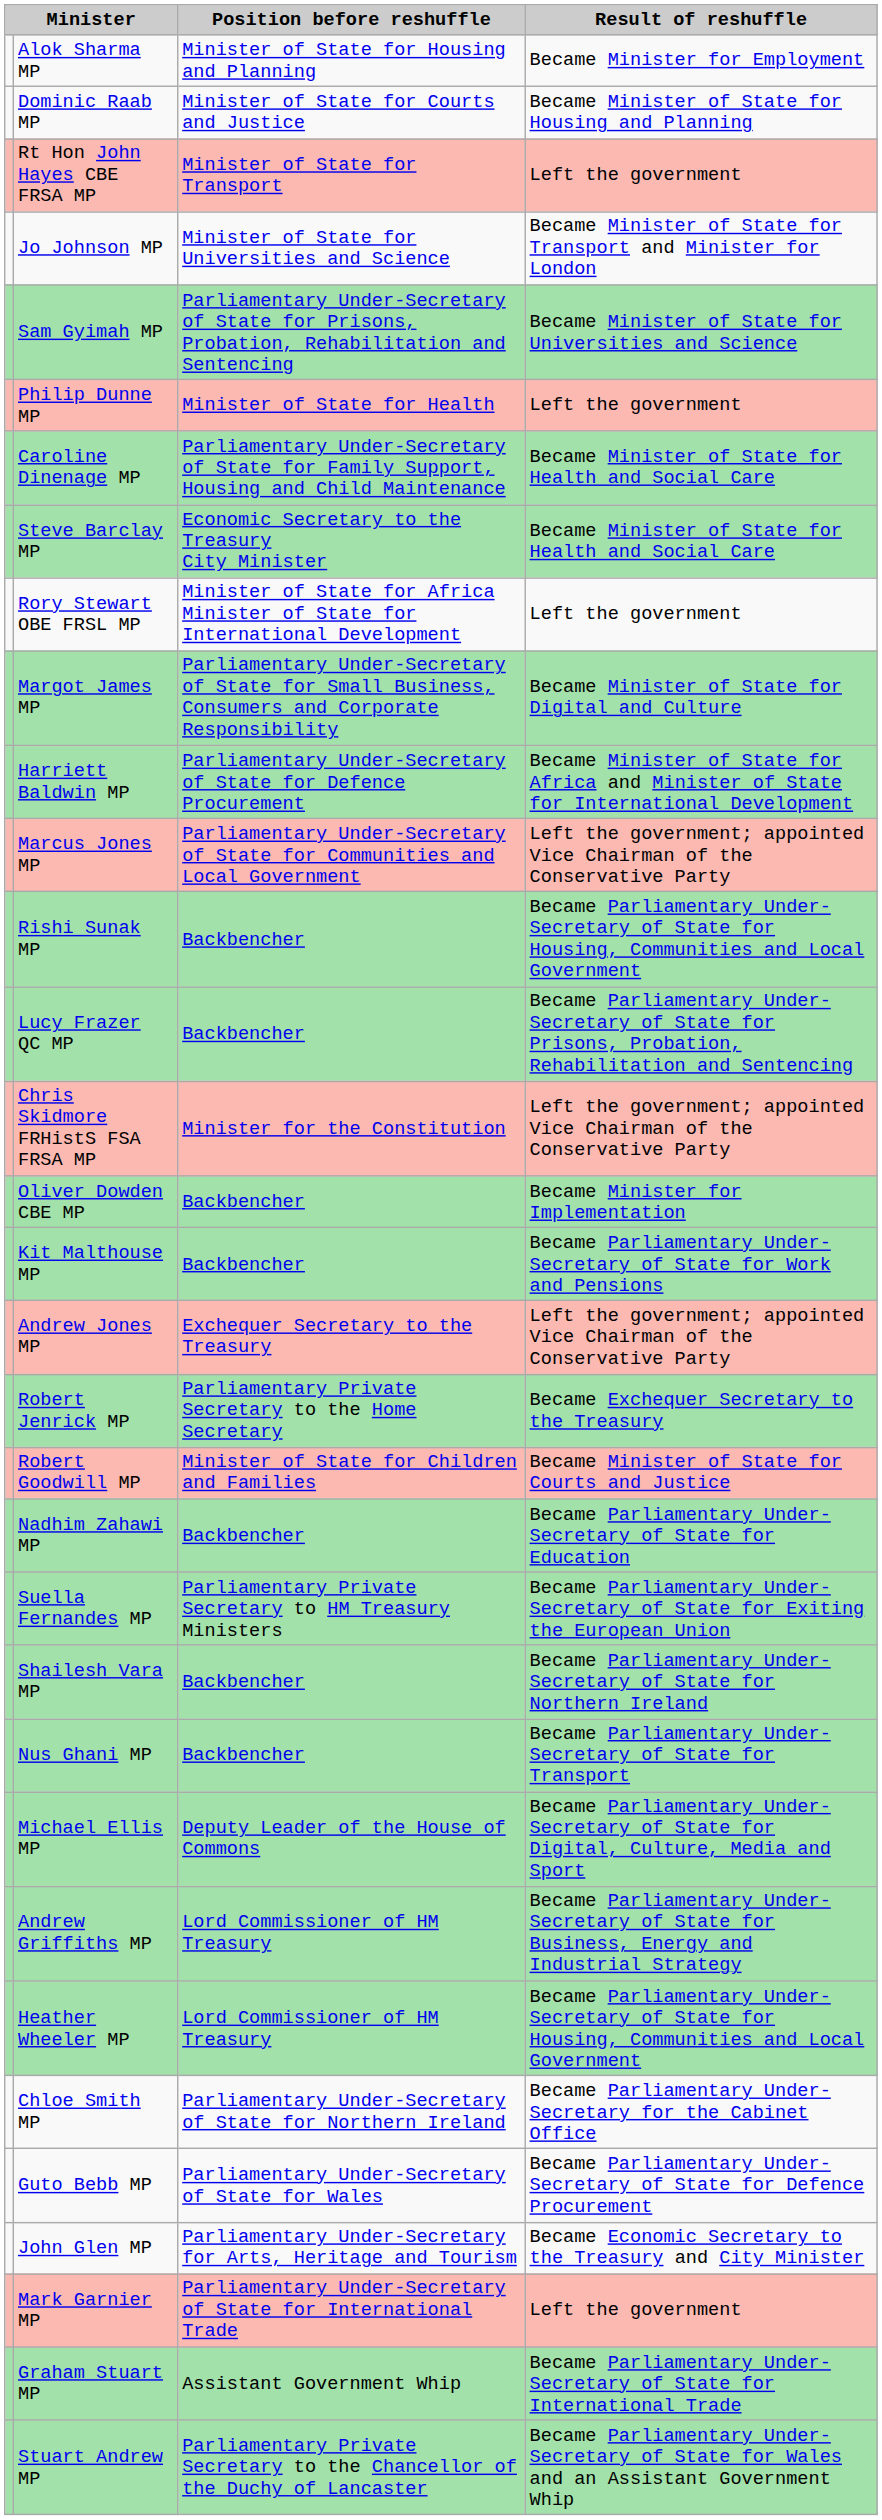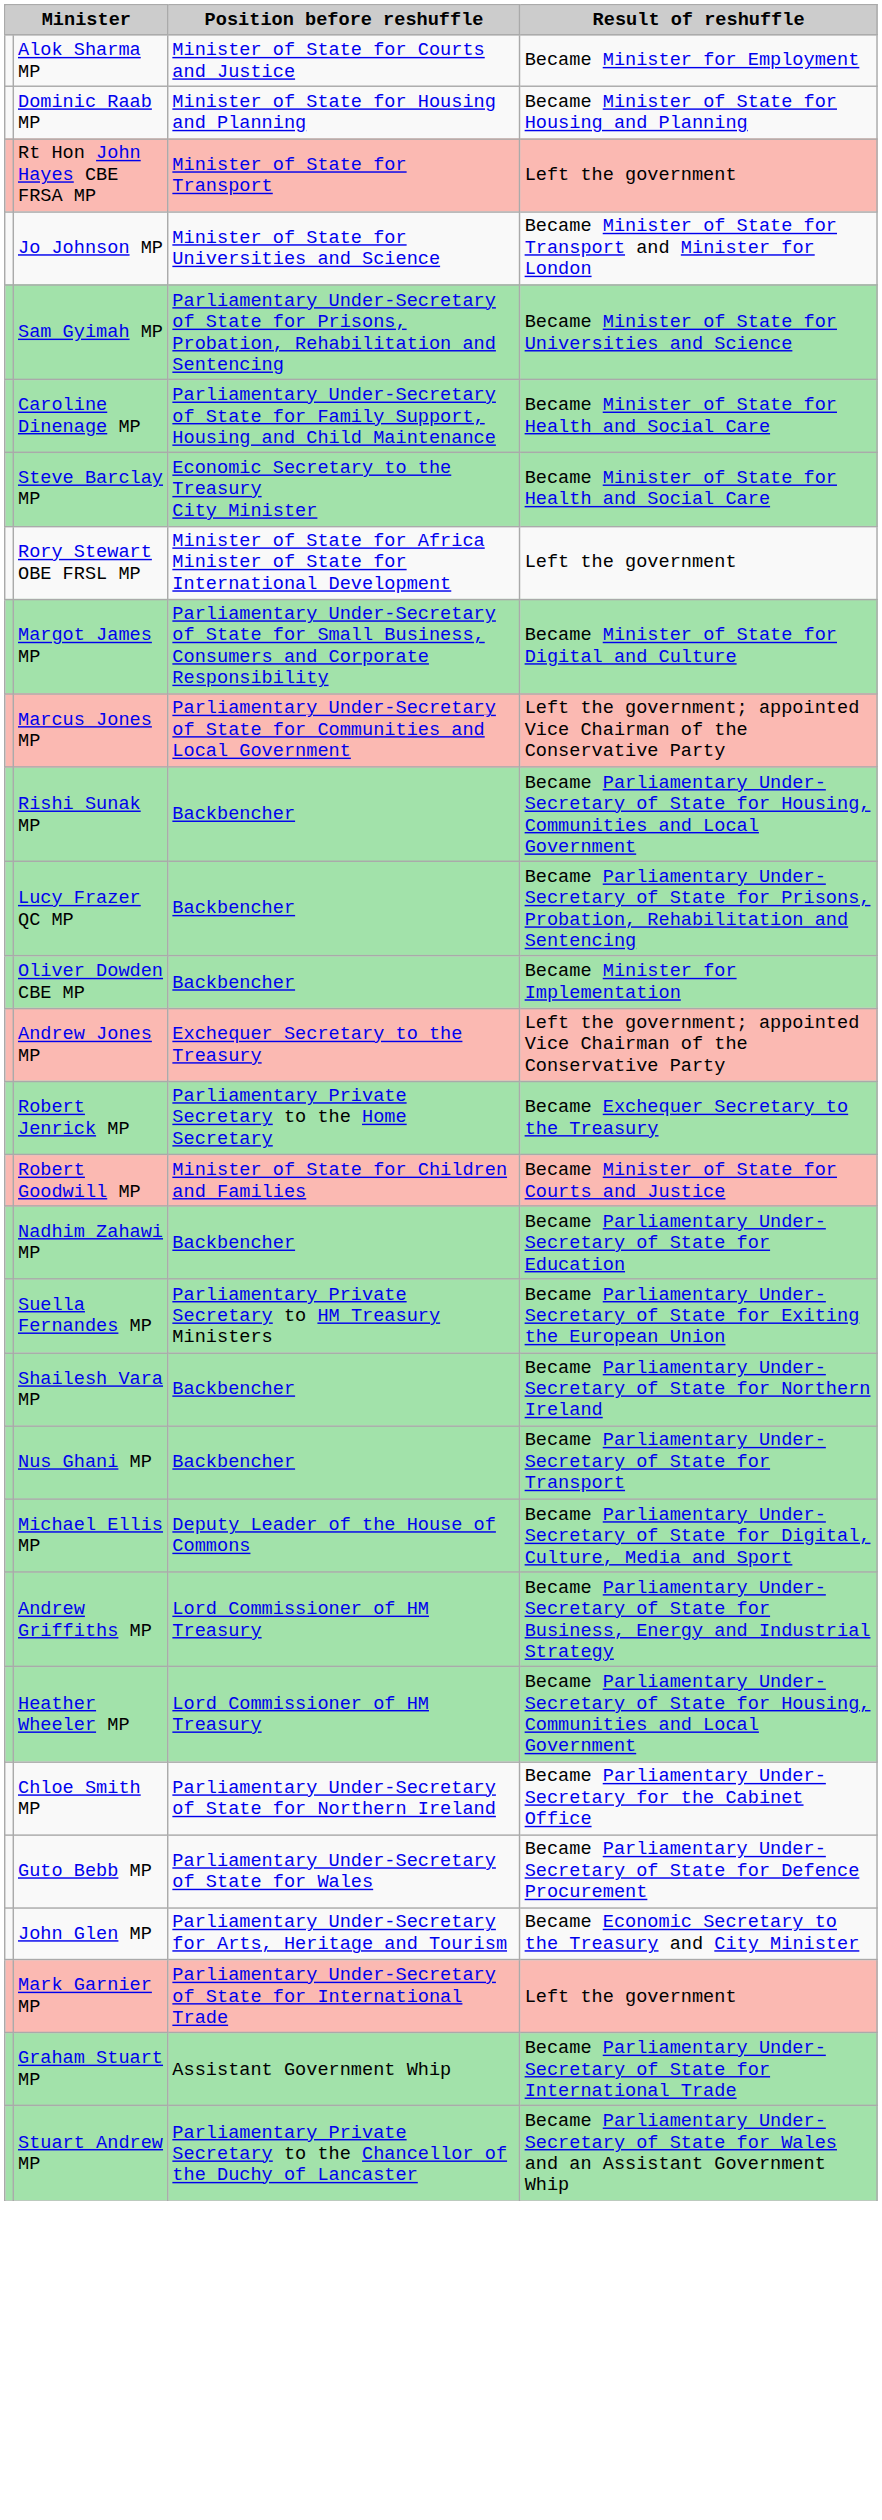 <table class="wikitable">
 <tr>
 <th scope="col" style="background:#ccc;" colspan=2>Minister</th>
 <th scope="col" style="background:#ccc;">Position before reshuffle</th>
 <th scope="col" style="background:#ccc;">Result of reshuffle</th>
 </tr>
 <tr>
 <td></td>
 <td><a href='#'>Alok Sharma</a> MP</td>
-<td><a href='#'>Minister of State for Housing and Planning</a></td>
+<td><a href='#'>Minister of State for Courts and Justice</a></td>
 <td>Became <a href='#'>Minister for Employment</a></td>
 </tr>
 <tr>
 <td></td>
 <td><a href='#'>Dominic Raab</a> MP</td>
-<td><a href='#'>Minister of State for Courts and Justice</a></td>
+<td><a href='#'>Minister of State for Housing and Planning</a></td>
 <td>Became <a href='#'>Minister of State for Housing and Planning</a></td>
 </tr>
 <tr style="background:#FBB9B2;" colspan="4" |>
 <td></td>
 <td>Rt Hon <a href='#'>John Hayes</a> CBE FRSA MP</td>
 <td><a href='#'>Minister of State for Transport</a></td>
 <td>Left the government</td>
 </tr>
 <tr>
 <td></td>
 <td><a href='#'>Jo Johnson</a> MP</td>
 <td><a href='#'>Minister of State for Universities and Science</a></td>
 <td>Became <a href='#'>Minister of State for Transport</a> and <a href='#'>Minister for London</a></td>
 </tr>
 <tr style="background:#A2E2AA;" colspan="4" |>
 <td></td>
 <td><a href='#'>Sam Gyimah</a> MP</td>
 <td><a href='#'>Parliamentary Under-Secretary of State for Prisons, Probation, Rehabilitation and Sentencing</a></td>
 <td>Became <a href='#'>Minister of State for Universities and Science</a></td>
-</tr>
-<tr style="background:#FBB9B2;" colspan="4" |>
-<td></td>
-<td><a href='#'>Philip Dunne</a> MP</td>
-<td><a href='#'>Minister of State for Health</a></td>
-<td>Left the government</td>
 </tr>
 <tr style="background:#A2E2AA;" colspan="4" |>
 <td></td>
 <td><a href='#'>Caroline Dinenage</a> MP</td>
 <td><a href='#'>Parliamentary Under-Secretary of State for Family Support, Housing and Child Maintenance</a></td>
 <td>Became <a href='#'>Minister of State for Health and Social Care</a></td>
 </tr>
 <tr style="background:#A2E2AA;" colspan="4" |>
 <td></td>
 <td><a href='#'>Steve Barclay</a> MP</td>
 <td><a href='#'>Economic Secretary to the Treasury</a><br><a href='#'>City Minister</a></td>
 <td>Became <a href='#'>Minister of State for Health and Social Care</a></td>
 </tr>
 <tr>
 <td></td>
 <td><a href='#'>Rory Stewart</a> OBE FRSL MP</td>
 <td><a href='#'>Minister of State for Africa</a><br><a href='#'>Minister of State for International Development</a></td>
 <td>Left the government</td>
 </tr>
 <tr style="background:#A2E2AA;" colspan="4" |>
 <td></td>
 <td><a href='#'>Margot James</a> MP</td>
 <td><a href='#'>Parliamentary Under-Secretary of State for Small Business, Consumers and Corporate Responsibility</a></td>
 <td>Became <a href='#'>Minister of State for Digital and Culture</a></td>
 </tr>
-<tr style="background:#A2E2AA;" colspan="4" |>
-<td></td>
-<td><a href='#'>Harriett Baldwin</a> MP</td>
-<td><a href='#'>Parliamentary Under-Secretary of State for Defence Procurement</a></td>
-<td>Became <a href='#'>Minister of State for Africa</a> and <a href='#'>Minister of State for International Development</a></td>
-</tr>
 <tr style="background:#FBB9B2;" colspan="4" |>
 <td></td>
 <td><a href='#'>Marcus Jones</a> MP</td>
 <td><a href='#'>Parliamentary Under-Secretary of State for Communities and Local Government</a></td>
 <td>Left the government; appointed Vice Chairman of the Conservative Party</td>
 </tr>
 <tr style="background:#A2E2AA;" colspan="4" |>
 <td></td>
 <td><a href='#'>Rishi Sunak</a> MP</td>
 <td><a href='#'>Backbencher</a></td>
 <td>Became <a href='#'>Parliamentary Under-Secretary of State for Housing, Communities and Local Government</a></td>
 </tr>
 <tr style="background:#A2E2AA;" colspan="4" |>
 <td></td>
 <td><a href='#'>Lucy Frazer</a> QC MP</td>
 <td><a href='#'>Backbencher</a></td>
 <td>Became <a href='#'>Parliamentary Under-Secretary of State for Prisons, Probation, Rehabilitation and Sentencing</a></td>
 </tr>
-<tr style="background:#FBB9B2;" colspan="4" |>
-<td></td>
-<td><a href='#'>Chris Skidmore</a> FRHistS FSA FRSA MP</td>
-<td><a href='#'>Minister for the Constitution</a></td>
-<td>Left the government; appointed Vice Chairman of the Conservative Party</td>
-</tr>
 <tr style="background:#A2E2AA;" colspan="4" |>
 <td></td>
 <td><a href='#'>Oliver Dowden</a> CBE MP</td>
 <td><a href='#'>Backbencher</a></td>
 <td>Became <a href='#'>Minister for Implementation</a></td>
-</tr>
-<tr style="background:#A2E2AA;" colspan="4" |>
-<td></td>
-<td><a href='#'>Kit Malthouse</a> MP</td>
-<td><a href='#'>Backbencher</a></td>
-<td>Became <a href='#'>Parliamentary Under-Secretary of State for Work and Pensions</a></td>
 </tr>
 <tr style="background:#FBB9B2;" colspan="4" |>
 <td></td>
 <td><a href='#'>Andrew Jones</a> MP</td>
 <td><a href='#'>Exchequer Secretary to the Treasury</a></td>
 <td>Left the government; appointed Vice Chairman of the Conservative Party</td>
 </tr>
 <tr style="background:#A2E2AA;" colspan="4" |>
 <td></td>
 <td><a href='#'>Robert Jenrick</a> MP</td>
 <td><a href='#'>Parliamentary Private Secretary</a> to the <a href='#'>Home Secretary</a></td>
 <td>Became <a href='#'>Exchequer Secretary to the Treasury</a></td>
 </tr>
 <tr style="background:#FBB9B2;" colspan="4" |>
 <td></td>
 <td><a href='#'>Robert Goodwill</a> MP</td>
 <td><a href='#'>Minister of State for Children and Families</a></td>
 <td>Became <a href='#'>Minister of State for Courts and Justice</a></td>
 </tr>
 <tr style="background:#A2E2AA;" colspan="4" |>
 <td></td>
 <td><a href='#'>Nadhim Zahawi</a> MP</td>
 <td><a href='#'>Backbencher</a></td>
 <td>Became <a href='#'>Parliamentary Under-Secretary of State for Education</a></td>
 </tr>
 <tr style="background:#A2E2AA;" colspan="4" |>
 <td></td>
 <td><a href='#'>Suella Fernandes</a> MP</td>
 <td><a href='#'>Parliamentary Private Secretary</a> to <a href='#'>HM Treasury</a> Ministers</td>
 <td>Became <a href='#'>Parliamentary Under-Secretary of State for Exiting the European Union</a></td>
 </tr>
 <tr style="background:#A2E2AA;" colspan="4" |>
 <td></td>
 <td><a href='#'>Shailesh Vara</a> MP</td>
 <td><a href='#'>Backbencher</a></td>
 <td>Became <a href='#'>Parliamentary Under-Secretary of State for Northern Ireland</a></td>
 </tr>
 <tr style="background:#A2E2AA;" colspan="4" |>
 <td></td>
 <td><a href='#'>Nus Ghani</a> MP</td>
 <td><a href='#'>Backbencher</a></td>
 <td>Became <a href='#'>Parliamentary Under-Secretary of State for Transport</a></td>
 </tr>
 <tr style="background:#A2E2AA;" colspan="4" |>
 <td></td>
 <td><a href='#'>Michael Ellis</a> MP</td>
 <td><a href='#'>Deputy Leader of the House of Commons</a></td>
 <td>Became <a href='#'>Parliamentary Under-Secretary of State for Digital, Culture, Media and Sport</a></td>
 </tr>
 <tr style="background:#A2E2AA;" colspan="4" |>
 <td></td>
 <td><a href='#'>Andrew Griffiths</a> MP</td>
 <td><a href='#'>Lord Commissioner of HM Treasury</a></td>
 <td>Became <a href='#'>Parliamentary Under-Secretary of State for Business, Energy and Industrial Strategy</a></td>
 </tr>
 <tr style="background:#A2E2AA;" colspan="4" |>
 <td></td>
 <td><a href='#'>Heather Wheeler</a> MP</td>
 <td><a href='#'>Lord Commissioner of HM Treasury</a></td>
 <td>Became <a href='#'>Parliamentary Under-Secretary of State for Housing, Communities and Local Government</a></td>
 </tr>
 <tr>
 <td></td>
 <td><a href='#'>Chloe Smith</a> MP</td>
 <td><a href='#'>Parliamentary Under-Secretary of State for Northern Ireland</a></td>
 <td>Became <a href='#'>Parliamentary Under-Secretary for the Cabinet Office</a></td>
 </tr>
 <tr>
 <td></td>
 <td><a href='#'>Guto Bebb</a> MP</td>
 <td><a href='#'>Parliamentary Under-Secretary of State for Wales</a></td>
 <td>Became <a href='#'>Parliamentary Under-Secretary of State for Defence Procurement</a></td>
 </tr>
 <tr>
 <td></td>
 <td><a href='#'>John Glen</a> MP</td>
 <td><a href='#'>Parliamentary Under-Secretary for Arts, Heritage and Tourism</a></td>
 <td>Became <a href='#'>Economic Secretary to the Treasury</a> and <a href='#'>City Minister</a></td>
 </tr>
 <tr style="background:#FBB9B2;" colspan="4" |>
 <td></td>
 <td><a href='#'>Mark Garnier</a> MP</td>
 <td><a href='#'>Parliamentary Under-Secretary of State for International Trade</a></td>
 <td>Left the government</td>
 </tr>
 <tr style="background:#A2E2AA;" colspan="4" |>
 <td></td>
 <td><a href='#'>Graham Stuart</a> MP</td>
 <td>Assistant Government Whip</td>
 <td>Became <a href='#'>Parliamentary Under-Secretary of State for International Trade</a></td>
 </tr>
 <tr style="background:#A2E2AA;" colspan="4" |>
 <td></td>
 <td><a href='#'>Stuart Andrew</a> MP</td>
 <td><a href='#'>Parliamentary Private Secretary</a> to the <a href='#'>Chancellor of the Duchy of Lancaster</a></td>
 <td>Became <a href='#'>Parliamentary Under-Secretary of State for Wales</a> and an Assistant Government Whip</td>
 </tr>
 </table>
